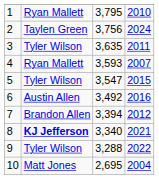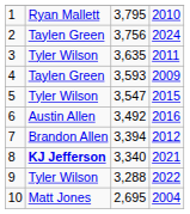 <table class="wikitable">
 <tr>
 </tr>
 <tr>
 <td>1</td>
 <td><a href='#'>Ryan Mallett</a></td>
 <td><abbr>3,795</abbr></td>
 <td><a href='#'>2010</a></td>
 </tr>
 <tr>
 <td>2</td>
 <td><a href='#'>Taylen Green</a></td>
 <td><abbr>3,756</abbr></td>
 <td><a href='#'>2024</a></td>
 </tr>
 <tr>
 <td>3</td>
 <td><a href='#'>Tyler Wilson</a></td>
 <td><abbr>3,635</abbr></td>
 <td><a href='#'>2011</a></td>
 </tr>
 <tr>
 <td>4</td>
-<td><a href='#'>Ryan Mallett</a></td>
+<td><a href='#'>Taylen Green</a></td>
 <td><abbr>3,593</abbr></td>
-<td><a href='#'>2007</a></td>
+<td><a href='#'>2009</a></td>
 </tr>
 <tr>
 <td>5</td>
 <td><a href='#'>Tyler Wilson</a></td>
 <td><abbr>3,547</abbr></td>
 <td><a href='#'>2015</a></td>
 </tr>
 <tr>
 <td>6</td>
 <td><a href='#'>Austin Allen</a></td>
 <td><abbr>3,492</abbr></td>
 <td><a href='#'>2016</a></td>
 </tr>
 <tr>
 <td>7</td>
 <td><a href='#'>Brandon Allen</a></td>
 <td><abbr>3,394</abbr></td>
 <td><a href='#'>2012</a></td>
 </tr>
 <tr>
 <td>8</td>
 <td><strong><a href='#'>KJ Jefferson</a></strong></td>
 <td><abbr>3,340</abbr></td>
 <td><a href='#'>2021</a></td>
 </tr>
 <tr>
 <td>9</td>
 <td><a href='#'>Tyler Wilson</a></td>
 <td><abbr>3,288</abbr></td>
 <td><a href='#'>2022</a></td>
 </tr>
 <tr>
 <td>10</td>
 <td><a href='#'>Matt Jones</a></td>
 <td><abbr>2,695</abbr></td>
 <td><a href='#'>2004</a></td>
 </tr>
 </table>
